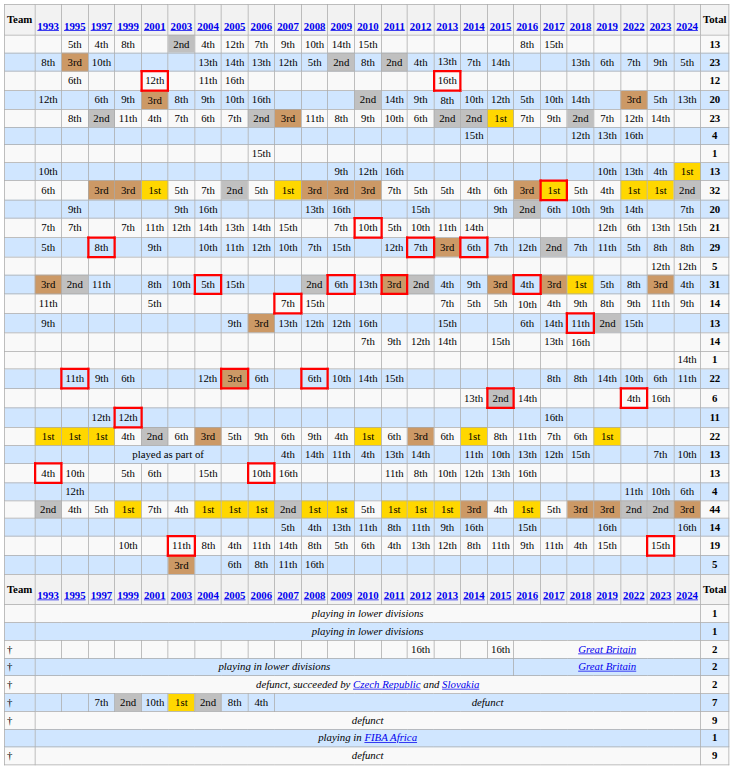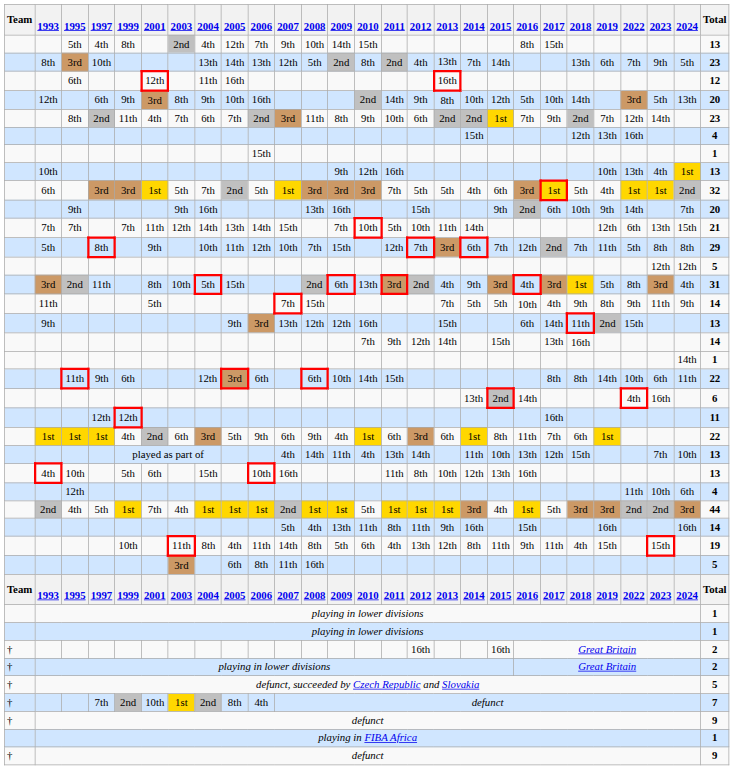 <table class="wikitable" style="text-align:center; font-size:90%">
 <tr>
 <th>Team</th>
 <th><br><a href='#'>1993</a></th>
 <th><br><a href='#'>1995</a></th>
 <th><br><a href='#'>1997</a></th>
 <th><br><a href='#'>1999</a></th>
 <th><br><a href='#'>2001</a></th>
 <th><br><a href='#'>2003</a></th>
 <th><br><a href='#'>2004</a></th>
 <th><br><a href='#'>2005</a></th>
 <th><br><a href='#'>2006</a></th>
 <th><br><a href='#'>2007</a></th>
 <th><br><a href='#'>2008</a></th>
 <th><br><a href='#'>2009</a></th>
 <th><br><a href='#'>2010</a></th>
 <th><br><a href='#'>2011</a></th>
 <th><br><a href='#'>2012</a></th>
 <th><br><a href='#'>2013</a></th>
 <th><br><a href='#'>2014</a></th>
 <th><br><a href='#'>2015</a></th>
 <th><br><a href='#'>2016</a></th>
 <th><br><a href='#'>2017</a></th>
 <th><br><a href='#'>2018</a></th>
 <th><br><a href='#'>2019</a></th>
 <th><br><a href='#'>2022</a></th>
 <th><br><a href='#'>2023</a></th>
 <th><br><a href='#'>2024</a></th>
 <th>Total</th>
 </tr>
 <tr>
 <td align="left"></td>
 <td></td>
 <td>5th</td>
 <td>4th</td>
 <td>8th</td>
 <td></td>
 <td bgcolor="silver">2nd</td>
 <td>4th</td>
 <td>12th</td>
 <td>7th</td>
 <td>9th</td>
 <td>10th</td>
 <td>14th</td>
 <td>15th</td>
 <td></td>
 <td></td>
 <td></td>
 <td></td>
 <td></td>
 <td>8th</td>
 <td>15th</td>
 <td></td>
 <td></td>
 <td></td>
 <td></td>
 <td></td>
 <td><strong>13</strong></td>
 </tr>
 <tr bgcolor="#D0E6FF">
 <td align="left"></td>
 <td>8th</td>
 <td bgcolor="#cc9966">3rd</td>
 <td>10th</td>
 <td></td>
 <td></td>
 <td></td>
 <td>13th</td>
 <td>14th</td>
 <td>13th</td>
 <td>12th</td>
 <td>5th</td>
 <td bgcolor="silver">2nd</td>
 <td>8th</td>
 <td bgcolor="silver">2nd</td>
 <td>4th</td>
 <td>13th</td>
 <td>7th</td>
 <td>14th</td>
 <td></td>
 <td></td>
 <td>13th</td>
 <td>6th</td>
 <td>7th</td>
 <td>9th</td>
 <td>5th</td>
 <td><strong>23</strong></td>
 </tr>
 <tr>
 <td align="left"></td>
 <td></td>
 <td>6th</td>
 <td></td>
 <td></td>
 <td style="border: 3px solid red">12th</td>
 <td></td>
 <td>11th</td>
 <td>16th</td>
 <td></td>
 <td></td>
 <td></td>
 <td></td>
 <td></td>
 <td></td>
 <td></td>
 <td style="border: 3px solid red">16th</td>
 <td></td>
 <td></td>
 <td></td>
 <td></td>
 <td></td>
 <td></td>
 <td></td>
 <td></td>
 <td></td>
 <td><strong>12</strong></td>
 </tr>
 <tr bgcolor="#D0E6FF">
 <td align="left"></td>
 <td>12th</td>
 <td></td>
 <td>6th</td>
 <td>9th</td>
 <td bgcolor="#cc9966">3rd</td>
 <td>8th</td>
 <td>9th</td>
 <td>10th</td>
 <td>16th</td>
 <td></td>
 <td></td>
 <td></td>
 <td bgcolor="silver">2nd</td>
 <td>14th</td>
 <td>9th</td>
 <td>8th</td>
 <td>10th</td>
 <td>12th</td>
 <td>5th</td>
 <td>10th</td>
 <td>14th</td>
 <td></td>
 <td bgcolor="#cc9966">3rd</td>
 <td>5th</td>
 <td>13th</td>
 <td><strong>20</strong></td>
 </tr>
 <tr>
 <td align="left"></td>
 <td></td>
 <td>8th</td>
 <td bgcolor="silver">2nd</td>
 <td>11th</td>
 <td>4th</td>
 <td>7th</td>
 <td>6th</td>
 <td>7th</td>
 <td bgcolor="silver">2nd</td>
 <td bgcolor="#cc9966">3rd</td>
 <td>11th</td>
 <td>8th</td>
 <td>9th</td>
 <td>10th</td>
 <td>6th</td>
 <td bgcolor="silver">2nd</td>
 <td bgcolor="silver">2nd</td>
 <td bgcolor="gold">1st</td>
 <td>7th</td>
 <td>9th</td>
 <td bgcolor="silver">2nd</td>
 <td>7th</td>
 <td>12th</td>
 <td>14th</td>
 <td></td>
 <td><strong>23</strong></td>
 </tr>
 <tr bgcolor="#D0E6FF">
 <td align="left"></td>
 <td></td>
 <td></td>
 <td></td>
 <td></td>
 <td></td>
 <td></td>
 <td></td>
 <td></td>
 <td></td>
 <td></td>
 <td></td>
 <td></td>
 <td></td>
 <td></td>
 <td></td>
 <td></td>
 <td>15th</td>
 <td></td>
 <td></td>
 <td></td>
 <td>12th</td>
 <td>13th</td>
 <td>16th</td>
 <td></td>
 <td></td>
 <td><strong>4</strong></td>
 </tr>
 <tr>
 <td align="left"></td>
 <td></td>
 <td></td>
 <td></td>
 <td></td>
 <td></td>
 <td></td>
 <td></td>
 <td></td>
 <td>15th</td>
 <td></td>
 <td></td>
 <td></td>
 <td></td>
 <td></td>
 <td></td>
 <td></td>
 <td></td>
 <td></td>
 <td></td>
 <td></td>
 <td></td>
 <td></td>
 <td></td>
 <td></td>
 <td></td>
 <td><strong>1</strong></td>
 </tr>
 <tr bgcolor="#D0E6FF">
 <td align="left"></td>
 <td>10th</td>
 <td></td>
 <td></td>
 <td></td>
 <td></td>
 <td></td>
 <td></td>
 <td></td>
 <td></td>
 <td></td>
 <td></td>
 <td>9th</td>
 <td>12th</td>
 <td>16th</td>
 <td></td>
 <td></td>
 <td></td>
 <td></td>
 <td></td>
 <td></td>
 <td></td>
 <td>10th</td>
 <td>13th</td>
 <td>4th</td>
 <td bgcolor="gold">1st</td>
 <td><strong>13</strong></td>
 </tr>
 <tr>
 <td align="left"></td>
 <td>6th</td>
 <td></td>
 <td bgcolor="#cc9966">3rd</td>
 <td bgcolor="#cc9966">3rd</td>
 <td bgcolor="gold">1st</td>
 <td>5th</td>
 <td>7th</td>
 <td bgcolor="silver">2nd</td>
 <td>5th</td>
 <td bgcolor="gold">1st</td>
 <td bgcolor="#cc9966">3rd</td>
 <td bgcolor="#cc9966">3rd</td>
 <td bgcolor="#cc9966">3rd</td>
 <td>7th</td>
 <td>5th</td>
 <td>5th</td>
 <td>4th</td>
 <td>6th</td>
 <td bgcolor="#cc9966">3rd</td>
 <td style="border: 3px solid red" bgcolor="gold">1st</td>
 <td>5th</td>
 <td>4th</td>
 <td bgcolor="gold">1st</td>
 <td bgcolor="gold">1st</td>
 <td bgcolor="silver">2nd</td>
 <td><strong>32</strong></td>
 </tr>
 <tr bgcolor="#D0E6FF">
 <td align="left"></td>
 <td></td>
 <td>9th</td>
 <td></td>
 <td></td>
 <td></td>
 <td>9th</td>
 <td>16th</td>
 <td></td>
 <td></td>
 <td></td>
 <td>13th</td>
 <td>16th</td>
 <td></td>
 <td></td>
 <td>15th</td>
 <td></td>
 <td></td>
 <td>9th</td>
 <td bgcolor="silver">2nd</td>
 <td>6th</td>
 <td>10th</td>
 <td>9th</td>
 <td>14th</td>
 <td></td>
 <td>7th</td>
 <td><strong>20</strong></td>
 </tr>
 <tr>
 <td align="left"></td>
 <td>7th</td>
 <td>7th</td>
 <td></td>
 <td>7th</td>
 <td>11th</td>
 <td>12th</td>
 <td>14th</td>
 <td>13th</td>
 <td>14th</td>
 <td>15th</td>
 <td></td>
 <td>7th</td>
 <td style="border: 3px solid red">10th</td>
 <td>5th</td>
 <td>10th</td>
 <td>11th</td>
 <td>14th</td>
 <td></td>
 <td></td>
 <td></td>
 <td></td>
 <td>12th</td>
 <td>6th</td>
 <td>13th</td>
 <td>15th</td>
 <td><strong>21</strong></td>
 </tr>
 <tr bgcolor="#D0E6FF">
 <td align="left"></td>
 <td>5th</td>
 <td></td>
 <td style="border: 3px solid red">8th</td>
 <td></td>
 <td>9th</td>
 <td></td>
 <td>10th</td>
 <td>11th</td>
 <td>12th</td>
 <td>10th</td>
 <td>7th</td>
 <td>15th</td>
 <td></td>
 <td>12th</td>
 <td style="border: 3px solid red">7th</td>
 <td bgcolor="#cc9966">3rd</td>
 <td style="border: 3px solid red">6th</td>
 <td>7th</td>
 <td>12th</td>
 <td bgcolor="silver">2nd</td>
 <td>7th</td>
 <td>11th</td>
 <td>5th</td>
 <td>8th</td>
 <td>8th</td>
 <td><strong>29</strong></td>
 </tr>
 <tr>
 <td align="left"></td>
 <td></td>
 <td></td>
 <td></td>
 <td></td>
 <td></td>
 <td></td>
 <td></td>
 <td></td>
 <td></td>
 <td></td>
 <td></td>
 <td></td>
 <td></td>
 <td></td>
 <td></td>
 <td></td>
 <td></td>
 <td></td>
 <td></td>
 <td></td>
 <td></td>
 <td></td>
 <td></td>
 <td>12th</td>
 <td>12th</td>
 <td><strong>5</strong></td>
 </tr>
 <tr bgcolor="#D0E6FF">
 <td align="left"></td>
 <td bgcolor="#cc9966">3rd</td>
 <td bgcolor="silver">2nd</td>
 <td>11th</td>
 <td></td>
 <td>8th</td>
 <td>10th</td>
 <td style="border: 3px solid red">5th</td>
 <td>15th</td>
 <td></td>
 <td></td>
 <td bgcolor="silver">2nd</td>
 <td style="border: 3px solid red">6th</td>
 <td>13th</td>
 <td style="border: 3px solid red" bgcolor="#cc9966">3rd</td>
 <td bgcolor="silver">2nd</td>
 <td>4th</td>
 <td>9th</td>
 <td bgcolor="#cc9966">3rd</td>
 <td style="border: 3px solid red">4th</td>
 <td bgcolor="#cc9966">3rd</td>
 <td bgcolor="gold">1st</td>
 <td>5th</td>
 <td>8th</td>
 <td bgcolor="#cc9966">3rd</td>
 <td>4th</td>
 <td><strong>31</strong></td>
 </tr>
 <tr>
 <td align="left"></td>
 <td>11th</td>
 <td></td>
 <td></td>
 <td></td>
 <td>5th</td>
 <td></td>
 <td></td>
 <td></td>
 <td></td>
 <td style="border: 3px solid red">7th</td>
 <td>15th</td>
 <td></td>
 <td></td>
 <td></td>
 <td></td>
 <td>7th</td>
 <td>5th</td>
 <td>5th</td>
 <td>10th</td>
 <td>4th</td>
 <td>9th</td>
 <td>8th</td>
 <td>9th</td>
 <td>11th</td>
 <td>9th</td>
 <td><strong>14</strong></td>
 </tr>
 <tr bgcolor="#D0E6FF">
 <td align="left"></td>
 <td>9th</td>
 <td></td>
 <td></td>
 <td></td>
 <td></td>
 <td></td>
 <td></td>
 <td>9th</td>
 <td bgcolor="#cc9966">3rd</td>
 <td>13th</td>
 <td>12th</td>
 <td>12th</td>
 <td>16th</td>
 <td></td>
 <td></td>
 <td>15th</td>
 <td></td>
 <td></td>
 <td>6th</td>
 <td>14th</td>
 <td style="border: 3px solid red">11th</td>
 <td bgcolor="silver">2nd</td>
 <td>15th</td>
 <td></td>
 <td></td>
 <td><strong>13</strong></td>
 </tr>
 <tr>
 <td align="left"></td>
 <td></td>
 <td></td>
 <td></td>
 <td></td>
 <td></td>
 <td></td>
 <td></td>
 <td></td>
 <td></td>
 <td></td>
 <td></td>
 <td></td>
 <td>7th</td>
 <td>9th</td>
 <td>12th</td>
 <td>14th</td>
 <td></td>
 <td>15th</td>
 <td></td>
 <td>13th</td>
 <td>16th</td>
 <td></td>
 <td></td>
 <td></td>
 <td></td>
 <td><strong>14</strong></td>
 </tr>
 <tr>
 <td align="left"></td>
 <td></td>
 <td></td>
 <td></td>
 <td></td>
 <td></td>
 <td></td>
 <td></td>
 <td></td>
 <td></td>
 <td></td>
 <td></td>
 <td></td>
 <td></td>
 <td></td>
 <td></td>
 <td></td>
 <td></td>
 <td></td>
 <td></td>
 <td></td>
 <td></td>
 <td></td>
 <td></td>
 <td></td>
 <td>14th</td>
 <td><strong>1</strong></td>
 </tr>
 <tr bgcolor="#D0E6FF">
 <td align="left"></td>
 <td></td>
 <td style="border: 3px solid red">11th</td>
 <td>9th</td>
 <td>6th</td>
 <td></td>
 <td></td>
 <td>12th</td>
 <td style="border: 3px solid red" bgcolor="#cc9966">3rd</td>
 <td>6th</td>
 <td></td>
 <td style="border: 3px solid red">6th</td>
 <td>10th</td>
 <td>14th</td>
 <td>15th</td>
 <td></td>
 <td></td>
 <td></td>
 <td></td>
 <td></td>
 <td>8th</td>
 <td>8th</td>
 <td>14th</td>
 <td>10th</td>
 <td>6th</td>
 <td>11th</td>
 <td><strong>22</strong></td>
 </tr>
 <tr>
 <td align="left"></td>
 <td></td>
 <td></td>
 <td></td>
 <td></td>
 <td></td>
 <td></td>
 <td></td>
 <td></td>
 <td></td>
 <td></td>
 <td></td>
 <td></td>
 <td></td>
 <td></td>
 <td></td>
 <td></td>
 <td>13th</td>
 <td style="border: 3px solid red" bgcolor="silver">2nd</td>
 <td>14th</td>
 <td></td>
 <td></td>
 <td></td>
 <td style="border: 3px solid red">4th</td>
 <td>16th</td>
 <td></td>
 <td><strong>6</strong></td>
 </tr>
 <tr bgcolor="#D0E6FF">
 <td align="left"></td>
 <td></td>
 <td></td>
 <td>12th</td>
 <td style="border: 3px solid red">12th</td>
 <td></td>
 <td></td>
 <td></td>
 <td></td>
 <td></td>
 <td></td>
 <td></td>
 <td></td>
 <td></td>
 <td></td>
 <td></td>
 <td></td>
 <td></td>
 <td></td>
 <td></td>
 <td>16th</td>
 <td></td>
 <td></td>
 <td></td>
 <td></td>
 <td></td>
 <td><strong>11</strong></td>
 </tr>
 <tr |>
 <td align="left"></td>
 <td bgcolor="gold">1st</td>
 <td bgcolor="gold">1st</td>
 <td bgcolor="gold">1st</td>
 <td>4th</td>
 <td bgcolor="silver">2nd</td>
 <td>6th</td>
 <td bgcolor="#cc9966">3rd</td>
 <td>5th</td>
 <td>9th</td>
 <td>6th</td>
 <td>9th</td>
 <td>4th</td>
 <td bgcolor="gold">1st</td>
 <td>6th</td>
 <td bgcolor="#cc9966">3rd</td>
 <td>6th</td>
 <td bgcolor="gold">1st</td>
 <td>8th</td>
 <td>11th</td>
 <td>7th</td>
 <td>6th</td>
 <td bgcolor="gold">1st</td>
 <td></td>
 <td></td>
 <td></td>
 <td><strong>22</strong></td>
 </tr>
 <tr bgcolor="#D0E6FF">
 <td align="left"></td>
 <td></td>
 <td></td>
 <td></td>
 <td colspan="4">played as part of </td>
 <td></td>
 <td></td>
 <td>4th</td>
 <td>14th</td>
 <td>11th</td>
 <td>4th</td>
 <td>13th</td>
 <td>14th</td>
 <td></td>
 <td>11th</td>
 <td>10th</td>
 <td>13th</td>
 <td>12th</td>
 <td>15th</td>
 <td></td>
 <td></td>
 <td>7th</td>
 <td>10th</td>
 <td><strong>13</strong></td>
 </tr>
 <tr>
 <td align="left"></td>
 <td style="border: 3px solid red">4th</td>
 <td>10th</td>
 <td></td>
 <td>5th</td>
 <td>6th</td>
 <td></td>
 <td>15th</td>
 <td></td>
 <td style="border: 3px solid red">10th</td>
 <td>16th</td>
 <td></td>
 <td></td>
 <td></td>
 <td>11th</td>
 <td>8th</td>
 <td>10th</td>
 <td>12th</td>
 <td>13th</td>
 <td>16th</td>
 <td></td>
 <td></td>
 <td></td>
 <td></td>
 <td></td>
 <td></td>
 <td><strong>13</strong></td>
 </tr>
 <tr bgcolor="#D0E6FF">
 <td align="left"></td>
 <td></td>
 <td>12th</td>
 <td></td>
 <td></td>
 <td></td>
 <td></td>
 <td></td>
 <td></td>
 <td></td>
 <td></td>
 <td></td>
 <td></td>
 <td></td>
 <td></td>
 <td></td>
 <td></td>
 <td></td>
 <td></td>
 <td></td>
 <td></td>
 <td></td>
 <td></td>
 <td>11th</td>
 <td>10th</td>
 <td>6th</td>
 <td><strong>4</strong></td>
 </tr>
 <tr>
 <td align="left"></td>
 <td bgcolor="silver">2nd</td>
 <td>4th</td>
 <td>5th</td>
 <td bgcolor="gold">1st</td>
 <td>7th</td>
 <td>4th</td>
 <td bgcolor="gold">1st</td>
 <td bgcolor="gold">1st</td>
 <td bgcolor="gold">1st</td>
 <td bgcolor="silver">2nd</td>
 <td bgcolor="gold">1st</td>
 <td bgcolor="gold">1st</td>
 <td>5th</td>
 <td bgcolor="gold">1st</td>
 <td bgcolor="gold">1st</td>
 <td bgcolor="gold">1st</td>
 <td bgcolor="#cc9966">3rd</td>
 <td>4th</td>
 <td bgcolor="gold">1st</td>
 <td>5th</td>
 <td bgcolor="#cc9966">3rd</td>
 <td bgcolor="#cc9966">3rd</td>
 <td bgcolor="silver">2nd</td>
 <td bgcolor="silver">2nd</td>
 <td bgcolor="#cc9966">3rd</td>
 <td><strong>44</strong></td>
 </tr>
 <tr bgcolor="#D0E6FF">
 <td align="left"></td>
 <td></td>
 <td></td>
 <td></td>
 <td></td>
 <td></td>
 <td></td>
 <td></td>
 <td></td>
 <td></td>
 <td>5th</td>
 <td>4th</td>
 <td>13th</td>
 <td>11th</td>
 <td>8th</td>
 <td>11th</td>
 <td>9th</td>
 <td>16th</td>
 <td></td>
 <td>15th</td>
 <td></td>
 <td></td>
 <td>16th</td>
 <td></td>
 <td></td>
 <td>16th</td>
 <td><strong>14</strong></td>
 </tr>
 <tr>
 <td align="left"></td>
 <td></td>
 <td></td>
 <td></td>
 <td>10th</td>
 <td></td>
 <td style="border: 3px solid red">11th</td>
 <td>8th</td>
 <td>4th</td>
 <td>11th</td>
 <td>14th</td>
 <td>8th</td>
 <td>5th</td>
 <td>6th</td>
 <td>4th</td>
 <td>13th</td>
 <td>12th</td>
 <td>8th</td>
 <td>11th</td>
 <td>9th</td>
 <td>11th</td>
 <td>4th</td>
 <td>15th</td>
 <td></td>
 <td style="border: 3px solid red">15th</td>
 <td></td>
 <td><strong>19</strong></td>
 </tr>
 <tr bgcolor="#D0E6FF">
 <td align="left"></td>
 <td></td>
 <td></td>
 <td></td>
 <td></td>
 <td></td>
 <td bgcolor="#cc9966">3rd</td>
 <td></td>
 <td>6th</td>
 <td>8th</td>
 <td>11th</td>
 <td>16th</td>
 <td></td>
 <td></td>
 <td></td>
 <td></td>
 <td></td>
 <td></td>
 <td></td>
 <td></td>
 <td></td>
 <td></td>
 <td></td>
 <td></td>
 <td></td>
 <td></td>
 <td><strong>5</strong></td>
 </tr>
 <tr>
 <th>Team</th>
 <th><br><a href='#'>1993</a></th>
 <th><br><a href='#'>1995</a></th>
 <th><br><a href='#'>1997</a></th>
 <th><br><a href='#'>1999</a></th>
 <th><br><a href='#'>2001</a></th>
 <th><br><a href='#'>2003</a></th>
 <th><br><a href='#'>2004</a></th>
 <th><br><a href='#'>2005</a></th>
 <th><br><a href='#'>2006</a></th>
 <th><br><a href='#'>2007</a></th>
 <th><br><a href='#'>2008</a></th>
 <th><br><a href='#'>2009</a></th>
 <th><br><a href='#'>2010</a></th>
 <th><br><a href='#'>2011</a></th>
 <th><br><a href='#'>2012</a></th>
 <th><br><a href='#'>2013</a></th>
 <th><br><a href='#'>2014</a></th>
 <th><br><a href='#'>2015</a></th>
 <th><br><a href='#'>2016</a></th>
 <th><br><a href='#'>2017</a></th>
 <th><br><a href='#'>2018</a></th>
 <th><br><a href='#'>2019</a></th>
 <th><br><a href='#'>2022</a></th>
 <th><br><a href='#'>2023</a></th>
 <th><br><a href='#'>2024</a></th>
 <th>Total</th>
 </tr>
 <tr>
 <td align="left"></td>
 <td colspan="25"><em>playing in lower divisions</em></td>
 <td><strong>1</strong></td>
 </tr>
 <tr bgcolor="#D0E6FF">
 <td align="left"></td>
 <td colspan="25"><em>playing in lower divisions</em></td>
 <td><strong>1</strong></td>
 </tr>
 <tr>
 <td align="left"><em></em>  †</td>
 <td></td>
 <td></td>
 <td></td>
 <td></td>
 <td></td>
 <td></td>
 <td></td>
 <td></td>
 <td></td>
 <td></td>
 <td></td>
 <td></td>
 <td></td>
 <td></td>
 <td>16th</td>
 <td></td>
 <td></td>
 <td>16th</td>
 <td colspan="7"> <a href='#'><em>Great Britain</em></a></td>
 <td><strong>2</strong></td>
 </tr>
 <tr bgcolor="#D0E6FF">
 <td align="left"><em></em>  †</td>
 <td colspan="18"><em>playing in lower divisions</em></td>
 <td colspan="7"> <a href='#'><em>Great Britain</em></a></td>
 <td><strong>2</strong></td>
 </tr>
 <tr>
 <td align="left"><em></em> †</td>
 <td colspan="25"><em>defunct, succeeded by <a href='#'>Czech Republic</a> and <a href='#'>Slovakia</a></em></td>
-<td><strong>2</strong></td>
+<td><strong>5</strong></td>
 </tr>
 <tr bgcolor="#D0E6FF">
 <td align="left"><em></em> †</td>
 <td></td>
 <td></td>
 <td>7th</td>
 <td bgcolor="silver">2nd</td>
 <td>10th</td>
 <td bgcolor="gold">1st</td>
 <td bgcolor="silver">2nd</td>
 <td>8th</td>
 <td>4th</td>
 <td colspan="16"><em>defunct</em></td>
 <td><strong>7</strong></td>
 </tr>
 <tr>
 <td align="left"><em></em> †</td>
 <td colspan="25"><em>defunct</em></td>
 <td><strong>9</strong></td>
 </tr>
 <tr bgcolor="#D0E6FF">
 <td align="left"></td>
 <td colspan="25"><em>playing in <a href='#'>FIBA Africa</a></em></td>
 <td><strong>1</strong></td>
 </tr>
 <tr>
 <td align="left"><em></em> †</td>
 <td colspan="25"><em>defunct</em></td>
 <td><strong>9</strong></td>
 </tr>
 </table>
